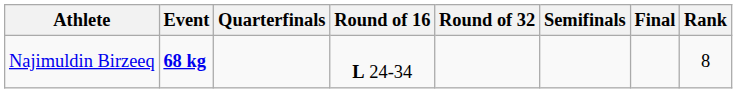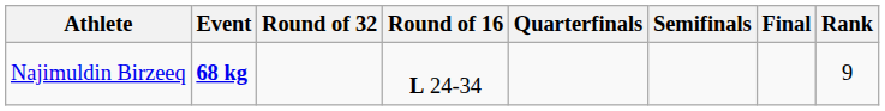 <table class=wikitable style="font-size:90%; text-align:center">
 <tr>
 <th>Athlete</th>
 <th>Event</th>
+<th>Round of 32</th>
+<th>Round of 16</th>
 <th>Quarterfinals</th>
-<th>Round of 16</th>
-<th>Round of 32</th>
 <th>Semifinals</th>
 <th>Final</th>
 <th>Rank</th>
 </tr>
 <tr>
 <td align=left><a href='#'>Najimuldin Birzeeq</a></td>
 <td align=left><strong><a href='#'>68 kg</a></strong></td>
 <td></td>
 <td><br><strong>L</strong> 24-34</td>
 <td></td>
 <td></td>
 <td></td>
-<td>8</td>
+<td>9</td>
 </tr>
 </table>
